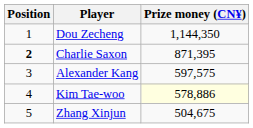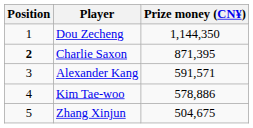 <table class=wikitable>
 <tr>
 <th>Position</th>
 <th>Player</th>
 <th>Prize money (<a href='#'>CN¥</a>)</th>
 </tr>
 <tr>
 <td align=center>1</td>
 <td> <a href='#'>Dou Zecheng</a></td>
 <td align=center>1,144,350</td>
 </tr>
 <tr>
 <td align=center><strong>2</strong></td>
 <td> <a href='#'>Charlie Saxon</a></td>
 <td align=center>871,395</td>
 </tr>
 <tr>
 <td align=center>3</td>
 <td> <a href='#'>Alexander Kang</a></td>
-<td align=center>597,575</td>
+<td align=center>591,571</td>
 </tr>
 <tr>
 <td align=center>4</td>
 <td> <a href='#'>Kim Tae-woo</a></td>
-<td align=center style="background: lightyellow;">578,886</td>
+<td align=center>578,886</td>
 </tr>
 <tr>
 <td align=center>5</td>
 <td> <a href='#'>Zhang Xinjun</a></td>
 <td align=center>504,675</td>
 </tr>
 </table>
